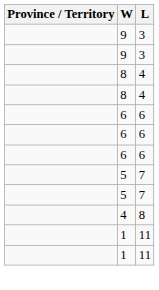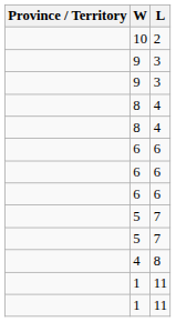 <table class="wikitable">
 <tr>
 <th>Province / Territory</th>
 <th>W</th>
 <th>L</th>
+</tr>
+<tr>
+<td></td>
+<td>10</td>
+<td>2</td>
 </tr>
 <tr>
 <td></td>
 <td>9</td>
 <td>3</td>
 </tr>
 <tr>
 <td></td>
 <td>9</td>
 <td>3</td>
 </tr>
 <tr>
 <td></td>
 <td>8</td>
 <td>4</td>
 </tr>
 <tr>
 <td></td>
 <td>8</td>
 <td>4</td>
 </tr>
 <tr>
 <td></td>
 <td>6</td>
 <td>6</td>
 </tr>
 <tr>
 <td></td>
 <td>6</td>
 <td>6</td>
 </tr>
 <tr>
 <td></td>
 <td>6</td>
 <td>6</td>
 </tr>
 <tr>
 <td></td>
 <td>5</td>
 <td>7</td>
 </tr>
 <tr>
 <td></td>
 <td>5</td>
 <td>7</td>
 </tr>
 <tr>
 <td></td>
 <td>4</td>
 <td>8</td>
 </tr>
 <tr>
 <td></td>
 <td>1</td>
 <td>11</td>
 </tr>
 <tr>
 <td></td>
 <td>1</td>
 <td>11</td>
 </tr>
 </table>
